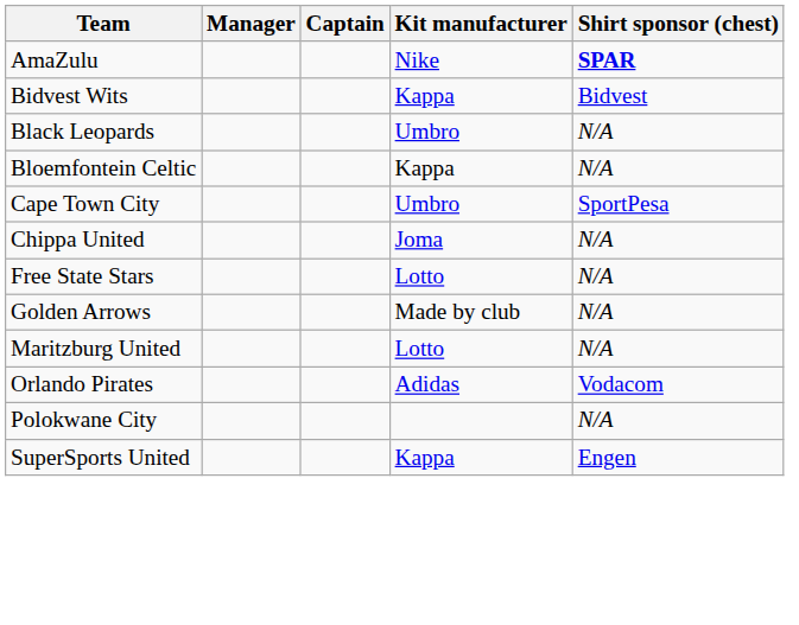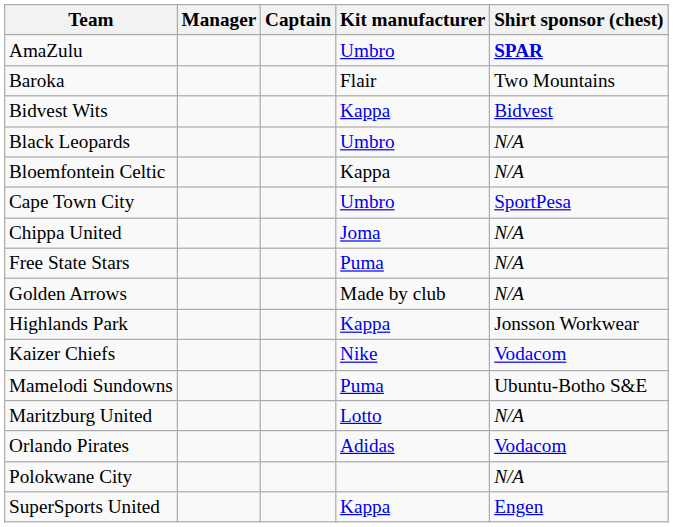 <table class="wikitable sortable" style="text-align:left;">
 <tr>
 <th>Team</th>
 <th>Manager</th>
 <th>Captain</th>
 <th>Kit manufacturer</th>
 <th>Shirt sponsor (chest)</th>
 </tr>
 <tr>
 <td>AmaZulu</td>
 <td> </td>
 <td> </td>
-<td><a href='#'>Nike</a></td>
+<td><a href='#'>Umbro</a></td>
 <td><strong><a href='#'>SPAR</a></strong></td>
+</tr>
+<tr>
+<td>Baroka</td>
+<td> </td>
+<td> </td>
+<td>Flair</td>
+<td>Two Mountains</td>
 </tr>
 <tr>
 <td>Bidvest Wits</td>
 <td> </td>
 <td> </td>
 <td><a href='#'>Kappa</a></td>
 <td><a href='#'>Bidvest</a></td>
 </tr>
 <tr>
 <td>Black Leopards</td>
 <td> </td>
 <td> </td>
 <td><a href='#'>Umbro</a></td>
 <td><em>N/A</em></td>
 </tr>
 <tr>
 <td>Bloemfontein Celtic</td>
 <td> </td>
 <td> </td>
 <td>Kappa</td>
 <td><em>N/A</em></td>
 </tr>
 <tr>
 <td>Cape Town City</td>
 <td> </td>
 <td> </td>
 <td><a href='#'>Umbro</a></td>
 <td><a href='#'>SportPesa</a></td>
 </tr>
 <tr>
 <td>Chippa United</td>
 <td> </td>
 <td> </td>
 <td><a href='#'>Joma</a></td>
 <td><em>N/A</em></td>
 </tr>
 <tr>
 <td>Free State Stars</td>
 <td> </td>
 <td> </td>
-<td><a href='#'>Lotto</a></td>
+<td><a href='#'>Puma</a></td>
 <td><em>N/A</em></td>
 </tr>
 <tr>
 <td>Golden Arrows</td>
 <td> </td>
 <td> </td>
 <td>Made by club</td>
 <td><em>N/A</em></td>
+</tr>
+<tr>
+<td>Highlands Park</td>
+<td> </td>
+<td> </td>
+<td><a href='#'>Kappa</a></td>
+<td>Jonsson Workwear</td>
+</tr>
+<tr>
+<td>Kaizer Chiefs</td>
+<td> </td>
+<td> </td>
+<td><a href='#'>Nike</a></td>
+<td><a href='#'>Vodacom</a></td>
+</tr>
+<tr>
+<td>Mamelodi Sundowns</td>
+<td> </td>
+<td> </td>
+<td><a href='#'>Puma</a></td>
+<td>Ubuntu-Botho S&E</td>
 </tr>
 <tr>
 <td>Maritzburg United</td>
 <td> </td>
 <td> </td>
 <td><a href='#'>Lotto</a></td>
 <td><em>N/A</em></td>
 </tr>
 <tr>
 <td>Orlando Pirates</td>
 <td> </td>
 <td> </td>
 <td><a href='#'>Adidas</a></td>
 <td><a href='#'>Vodacom</a></td>
 </tr>
 <tr>
 <td>Polokwane City</td>
 <td> </td>
 <td> </td>
 <td></td>
 <td><em>N/A</em></td>
 </tr>
 <tr>
 <td>SuperSports United</td>
 <td> </td>
 <td> </td>
 <td><a href='#'>Kappa</a></td>
 <td><a href='#'>Engen</a></td>
 </tr>
 </table>
